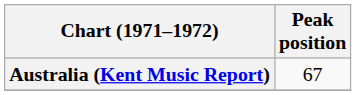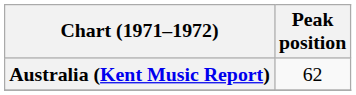 <table class="wikitable sortable plainrowheaders" style="text-align:center">
 <tr>
 <th scope="col">Chart (1971–1972)</th>
 <th scope="col">Peak<br>position</th>
 </tr>
 <tr>
 <th scope="row">Australia (<a href='#'>Kent Music Report</a>)</th>
-<td>67</td>
+<td>62</td>
 </tr>
 <tr>
 </tr>
 <tr>
 </tr>
 </table>
